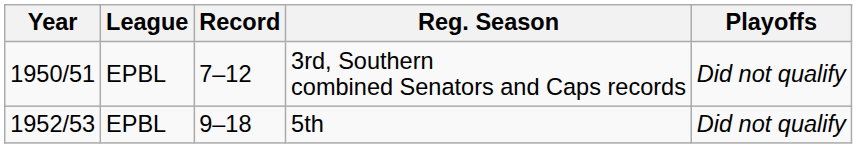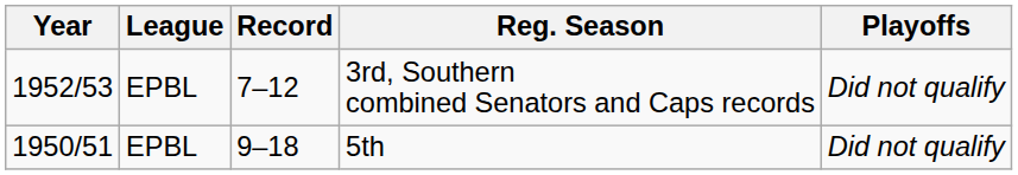 <table class="wikitable">
 <tr>
 <th>Year</th>
 <th>League</th>
 <th>Record</th>
 <th>Reg. Season</th>
 <th>Playoffs</th>
 </tr>
 <tr>
-<td>1950/51</td>
+<td>1952/53</td>
 <td>EPBL</td>
 <td>7–12</td>
 <td>3rd, Southern<br>combined Senators and Caps records</td>
 <td><em>Did not qualify</em></td>
 </tr>
 <tr>
-<td>1952/53</td>
+<td>1950/51</td>
 <td>EPBL</td>
 <td>9–18<br></td>
 <td>5th</td>
 <td><em>Did not qualify</em></td>
 </tr>
 </table>
